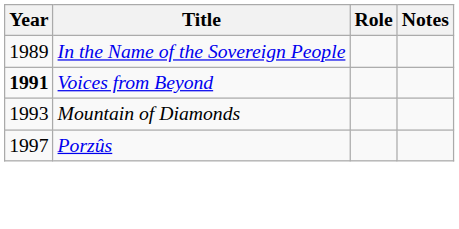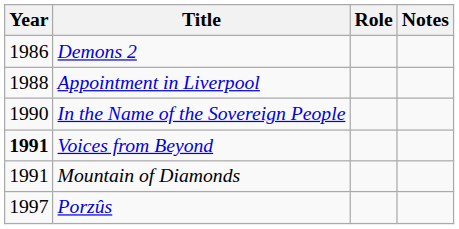 <table class="wikitable sortable">
 <tr>
 <th>Year</th>
 <th>Title</th>
 <th>Role</th>
 <th class="unsortable">Notes</th>
 </tr>
 <tr>
-<td>1989</td>
+<td>1986</td>
+<td><em><a href='#'>Demons 2</a></em></td>
+<td></td>
+<td></td>
+</tr>
+<tr>
+<td>1988</td>
+<td><em><a href='#'>Appointment in Liverpool</a></em></td>
+<td></td>
+<td></td>
+</tr>
+<tr>
+<td>1990</td>
 <td><em><a href='#'>In the Name of the Sovereign People</a></em></td>
 <td></td>
 <td></td>
 </tr>
 <tr>
 <td><strong>1991</strong></td>
 <td><em><a href='#'>Voices from Beyond</a></em></td>
 <td></td>
 <td></td>
 </tr>
 <tr>
-<td>1993</td>
+<td>1991</td>
 <td><em>Mountain of Diamonds</em></td>
 <td></td>
 <td></td>
 </tr>
 <tr>
 <td>1997</td>
 <td><em><a href='#'>Porzûs</a></em></td>
 <td></td>
 <td></td>
 </tr>
 </table>
